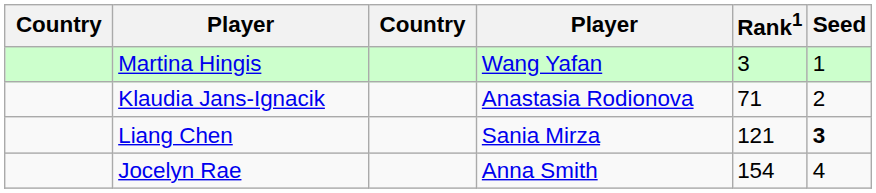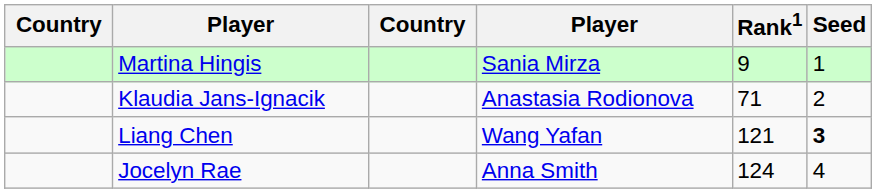 <table class="sortable wikitable">
 <tr>
 <th width="70">Country</th>
 <th width="175">Player</th>
 <th width="70">Country</th>
 <th width="175">Player</th>
 <th>Rank<sup>1</sup></th>
 <th>Seed</th>
 </tr>
 <tr style="background:#cfc;">
 <td></td>
 <td><a href='#'>Martina Hingis</a></td>
 <td></td>
-<td><a href='#'>Wang Yafan</a></td>
-<td>3</td>
+<td><a href='#'>Sania Mirza</a></td>
+<td>9</td>
 <td>1</td>
 </tr>
 <tr>
 <td></td>
 <td><a href='#'>Klaudia Jans-Ignacik</a></td>
 <td></td>
 <td><a href='#'>Anastasia Rodionova</a></td>
 <td>71</td>
 <td>2</td>
 </tr>
 <tr>
 <td></td>
 <td><a href='#'>Liang Chen</a></td>
 <td></td>
-<td><a href='#'>Sania Mirza</a></td>
+<td><a href='#'>Wang Yafan</a></td>
 <td>121</td>
 <td><strong>3</strong></td>
 </tr>
 <tr>
 <td></td>
 <td><a href='#'>Jocelyn Rae</a></td>
 <td></td>
 <td><a href='#'>Anna Smith</a></td>
-<td>154</td>
+<td>124</td>
 <td>4</td>
 </tr>
 </table>
